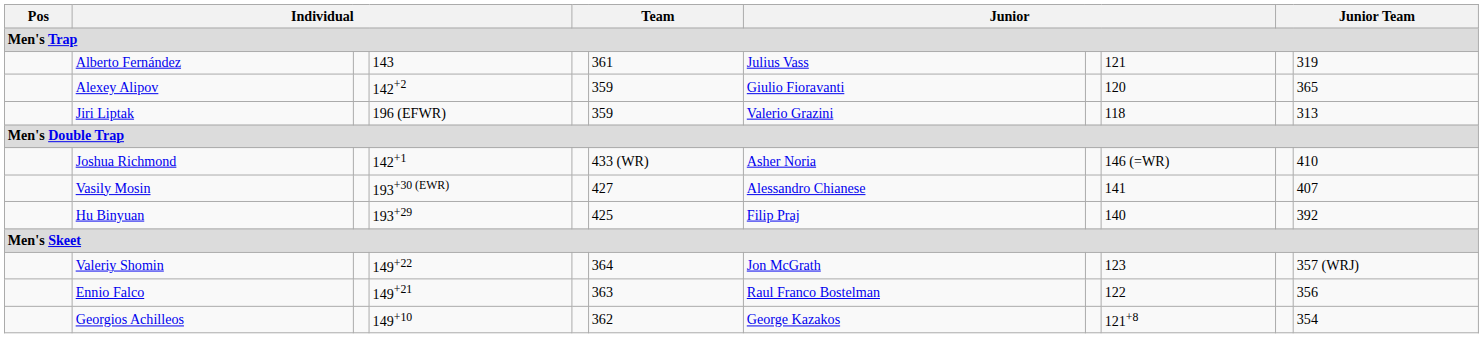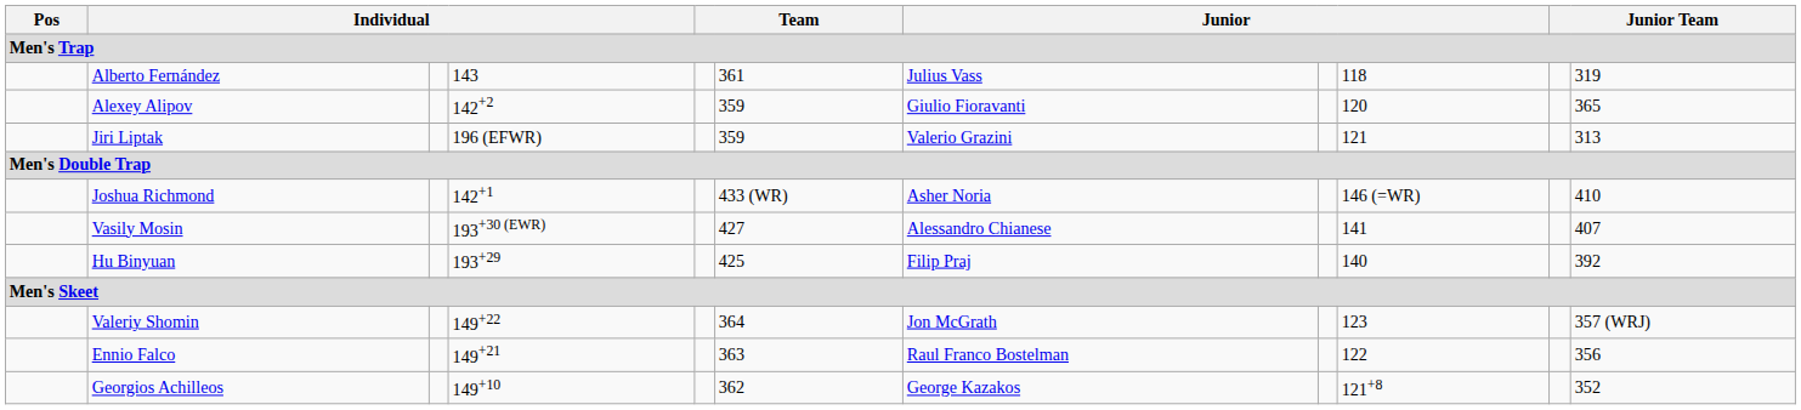 <table class=wikitable style="width:95%; font-size: 90%;">
 <tr>
 <th>Pos</th>
 <th colspan=3>Individual</th>
 <th colspan=2>Team</th>
 <th colspan=3>Junior</th>
 <th colspan=3>Junior Team</th>
 </tr>
 <tr>
 <td colspan=11 style="background:#dcdcdc"><strong>Men's <a href='#'>Trap</a></strong></td>
 </tr>
 <tr>
 <td></td>
 <td><a href='#'>Alberto Fernández</a></td>
 <td></td>
 <td>143</td>
 <td></td>
 <td>361</td>
 <td><a href='#'>Julius Vass</a></td>
 <td></td>
-<td>121</td>
+<td>118</td>
 <td></td>
 <td>319</td>
 </tr>
 <tr>
 <td></td>
 <td><a href='#'>Alexey Alipov</a></td>
 <td></td>
 <td>142<sup>+2</sup></td>
 <td></td>
 <td>359</td>
 <td><a href='#'>Giulio Fioravanti</a></td>
 <td></td>
 <td>120</td>
 <td></td>
 <td>365</td>
 </tr>
 <tr>
 <td></td>
 <td><a href='#'>Jiri Liptak</a></td>
 <td></td>
 <td>196 (EFWR)</td>
 <td></td>
 <td>359</td>
 <td><a href='#'>Valerio Grazini</a></td>
 <td></td>
-<td>118</td>
+<td>121</td>
 <td></td>
 <td>313</td>
 </tr>
 <tr>
 <td colspan=11 style="background:#dcdcdc"><strong>Men's <a href='#'>Double Trap</a></strong></td>
 </tr>
 <tr>
 <td></td>
 <td><a href='#'>Joshua Richmond</a></td>
 <td></td>
 <td>142<sup>+1</sup></td>
 <td></td>
 <td>433 (WR)</td>
 <td><a href='#'>Asher Noria</a></td>
 <td></td>
 <td>146 (=WR)</td>
 <td></td>
 <td>410</td>
 </tr>
 <tr>
 <td></td>
 <td><a href='#'>Vasily Mosin</a></td>
 <td></td>
 <td>193<sup>+30 (EWR)</sup></td>
 <td></td>
 <td>427</td>
 <td><a href='#'>Alessandro Chianese</a></td>
 <td></td>
 <td>141</td>
 <td></td>
 <td>407</td>
 </tr>
 <tr>
 <td></td>
 <td><a href='#'>Hu Binyuan</a></td>
 <td></td>
 <td>193<sup>+29</sup></td>
 <td></td>
 <td>425</td>
 <td><a href='#'>Filip Praj</a></td>
 <td></td>
 <td>140</td>
 <td></td>
 <td>392</td>
 </tr>
 <tr>
 <td colspan=11 style="background:#dcdcdc"><strong>Men's <a href='#'>Skeet</a></strong></td>
 </tr>
 <tr>
 <td></td>
 <td><a href='#'>Valeriy Shomin</a></td>
 <td></td>
 <td>149<sup>+22</sup></td>
 <td></td>
 <td>364</td>
 <td><a href='#'>Jon McGrath</a></td>
 <td></td>
 <td>123</td>
 <td></td>
 <td>357 (WRJ)</td>
 </tr>
 <tr>
 <td></td>
 <td><a href='#'>Ennio Falco</a></td>
 <td></td>
 <td>149<sup>+21</sup></td>
 <td></td>
 <td>363</td>
 <td><a href='#'>Raul Franco Bostelman</a></td>
 <td></td>
 <td>122</td>
 <td></td>
 <td>356</td>
 </tr>
 <tr>
 <td></td>
 <td><a href='#'>Georgios Achilleos</a></td>
 <td></td>
 <td>149<sup>+10</sup></td>
 <td></td>
 <td>362</td>
 <td><a href='#'>George Kazakos</a></td>
 <td></td>
 <td>121<sup>+8</sup></td>
 <td></td>
-<td>354</td>
+<td>352</td>
 </tr>
 </table>
